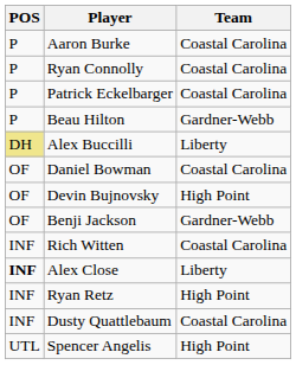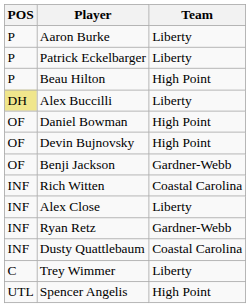 <table class=wikitable>
 <tr>
 <th>POS</th>
 <th>Player</th>
 <th>Team</th>
 </tr>
 <tr>
 <td>P</td>
 <td>Aaron Burke</td>
-<td>Coastal Carolina</td>
-</tr>
-<tr>
-<td>P</td>
-<td>Ryan Connolly</td>
-<td>Coastal Carolina</td>
+<td>Liberty</td>
 </tr>
 <tr>
 <td>P</td>
 <td>Patrick Eckelbarger</td>
-<td>Coastal Carolina</td>
+<td>Liberty</td>
 </tr>
 <tr>
 <td>P</td>
 <td>Beau Hilton</td>
-<td>Gardner-Webb</td>
+<td>High Point</td>
 </tr>
 <tr>
 <td style="background: khaki;">DH</td>
 <td>Alex Buccilli</td>
 <td>Liberty</td>
 </tr>
 <tr>
 <td>OF</td>
 <td>Daniel Bowman</td>
-<td>Coastal Carolina</td>
+<td>High Point</td>
 </tr>
 <tr>
 <td>OF</td>
 <td>Devin Bujnovsky</td>
 <td>High Point</td>
 </tr>
 <tr>
 <td>OF</td>
 <td>Benji Jackson</td>
 <td>Gardner-Webb</td>
 </tr>
 <tr>
 <td>INF</td>
 <td>Rich Witten</td>
 <td>Coastal Carolina</td>
 </tr>
 <tr>
-<td><strong>INF</strong></td>
+<td>INF</td>
 <td>Alex Close</td>
 <td>Liberty</td>
 </tr>
 <tr>
 <td>INF</td>
 <td>Ryan Retz</td>
-<td>High Point</td>
+<td>Gardner-Webb</td>
 </tr>
 <tr>
 <td>INF</td>
 <td>Dusty Quattlebaum</td>
 <td>Coastal Carolina</td>
 </tr>
 <tr>
+<td>C</td>
+<td>Trey Wimmer</td>
+<td>Liberty</td>
+</tr>
+<tr>
 <td>UTL</td>
 <td>Spencer Angelis</td>
 <td>High Point</td>
 </tr>
 </table>
